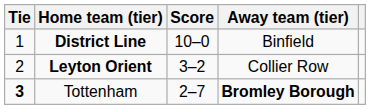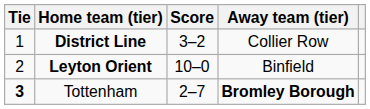 <table class="wikitable" style="text-align:center; font-size:85%">
 <tr>
 <th>Tie</th>
 <th>Home team (tier)</th>
 <th>Score</th>
 <th>Away team (tier)</th>
 <th></th>
 </tr>
 <tr>
 <td align="center">1</td>
 <td><strong>District Line</strong></td>
-<td align="center">10–0</td>
-<td>Binfield</td>
+<td align="center">3–2</td>
+<td>Collier Row</td>
 <td></td>
 </tr>
 <tr>
 <td align="center">2</td>
 <td><strong>Leyton Orient</strong></td>
-<td align="center">3–2</td>
-<td>Collier Row</td>
+<td align="center">10–0</td>
+<td>Binfield</td>
 <td></td>
 </tr>
 <tr>
 <td align="center"><strong>3</strong></td>
 <td>Tottenham</td>
 <td align="center">2–7</td>
 <td><strong>Bromley Borough</strong></td>
 <td></td>
 </tr>
 </table>
